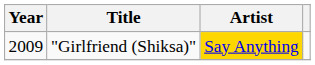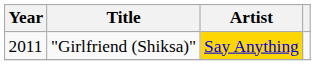 <table class="wikitable sortable">
 <tr>
 <th>Year</th>
 <th>Title</th>
 <th>Artist</th>
 <th scope="col"></th>
 </tr>
 <tr>
-<td>2009</td>
+<td>2011</td>
 <td>"Girlfriend (Shiksa)"</td>
 <td style="background: gold;"><a href='#'>Say Anything</a></td>
 <td></td>
 </tr>
 <tr>
 </tr>
 </table>
